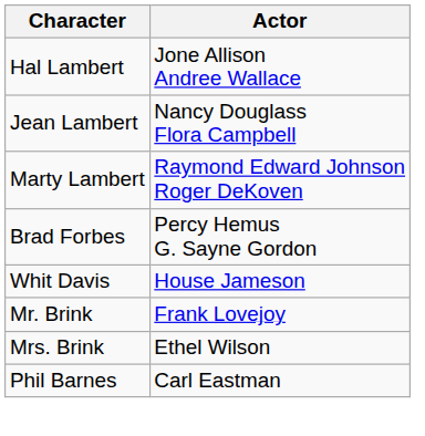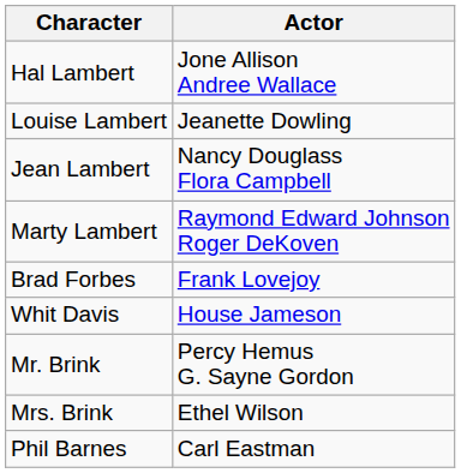 <table class="wikitable">
 <tr>
 <th>Character</th>
 <th>Actor</th>
 </tr>
 <tr>
 <td>Hal Lambert</td>
 <td>Jone Allison<br><a href='#'>Andree Wallace</a></td>
+</tr>
+<tr>
+<td>Louise Lambert</td>
+<td>Jeanette Dowling</td>
 </tr>
 <tr>
 <td>Jean Lambert</td>
 <td>Nancy Douglass<br><a href='#'>Flora Campbell</a></td>
 </tr>
 <tr>
 <td>Marty Lambert</td>
 <td><a href='#'>Raymond Edward Johnson</a><br><a href='#'>Roger DeKoven</a></td>
 </tr>
 <tr>
 <td>Brad Forbes</td>
-<td>Percy Hemus<br>G. Sayne Gordon</td>
+<td><a href='#'>Frank Lovejoy</a></td>
 </tr>
 <tr>
 <td>Whit Davis</td>
 <td><a href='#'>House Jameson</a></td>
 </tr>
 <tr>
 <td>Mr. Brink</td>
-<td><a href='#'>Frank Lovejoy</a></td>
+<td>Percy Hemus<br>G. Sayne Gordon</td>
 </tr>
 <tr>
 <td>Mrs. Brink</td>
 <td>Ethel Wilson</td>
 </tr>
 <tr>
 <td>Phil Barnes</td>
 <td>Carl Eastman</td>
 </tr>
 </table>
